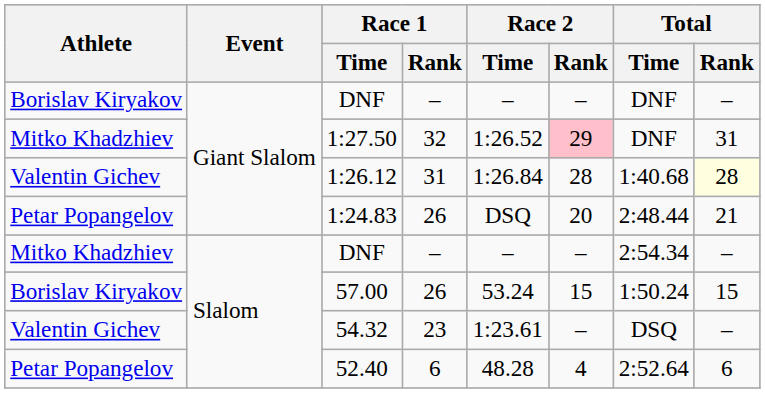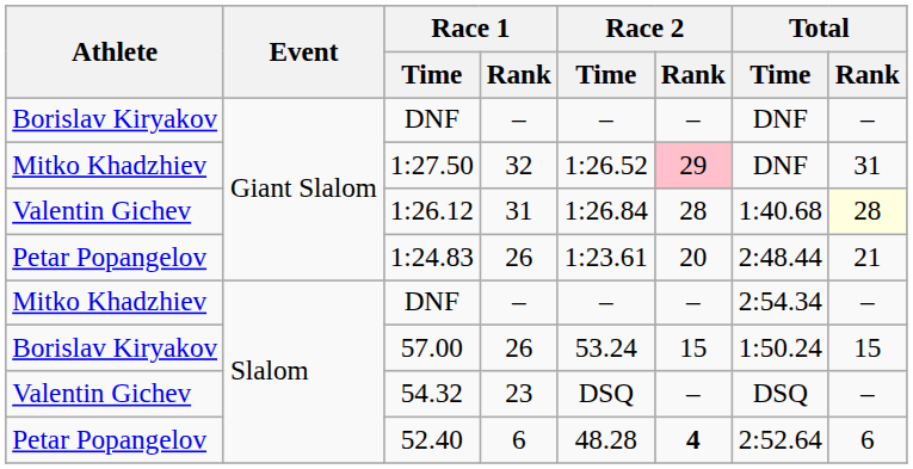 <table class="wikitable" style="font-size:90%">
 <tr>
 <th rowspan="2">Athlete</th>
 <th rowspan="2">Event</th>
 <th colspan="2">Race 1</th>
 <th colspan="2">Race 2</th>
 <th colspan="2">Total</th>
 </tr>
 <tr>
 <th>Time</th>
 <th>Rank</th>
 <th>Time</th>
 <th>Rank</th>
 <th>Time</th>
 <th>Rank</th>
 </tr>
 <tr>
 <td><a href='#'>Borislav Kiryakov</a></td>
 <td rowspan="4">Giant Slalom</td>
 <td align="center">DNF</td>
 <td align="center">–</td>
 <td align="center">–</td>
 <td align="center">–</td>
 <td align="center">DNF</td>
 <td align="center">–</td>
 </tr>
 <tr>
 <td><a href='#'>Mitko Khadzhiev</a></td>
 <td align="center">1:27.50</td>
 <td align="center">32</td>
 <td align="center">1:26.52</td>
 <td align="center" style="background: pink;">29</td>
 <td align="center">DNF</td>
 <td align="center">31</td>
 </tr>
 <tr>
 <td><a href='#'>Valentin Gichev</a></td>
 <td align="center">1:26.12</td>
 <td align="center">31</td>
 <td align="center">1:26.84</td>
 <td align="center">28</td>
 <td align="center">1:40.68</td>
 <td align="center" style="background: lightyellow;">28</td>
 </tr>
 <tr>
 <td><a href='#'>Petar Popangelov</a></td>
 <td align="center">1:24.83</td>
 <td align="center">26</td>
-<td align="center">DSQ</td>
+<td align="center">1:23.61</td>
 <td align="center">20</td>
 <td align="center">2:48.44</td>
 <td align="center">21</td>
 </tr>
 <tr>
 <td><a href='#'>Mitko Khadzhiev</a></td>
 <td rowspan="4">Slalom</td>
 <td align="center">DNF</td>
 <td align="center">–</td>
 <td align="center">–</td>
 <td align="center">–</td>
 <td align="center">2:54.34</td>
 <td align="center">–</td>
 </tr>
 <tr>
 <td><a href='#'>Borislav Kiryakov</a></td>
 <td align="center">57.00</td>
 <td align="center">26</td>
 <td align="center">53.24</td>
 <td align="center">15</td>
 <td align="center">1:50.24</td>
 <td align="center">15</td>
 </tr>
 <tr>
 <td><a href='#'>Valentin Gichev</a></td>
 <td align="center">54.32</td>
 <td align="center">23</td>
-<td align="center">1:23.61</td>
+<td align="center">DSQ</td>
 <td align="center">–</td>
 <td align="center">DSQ</td>
 <td align="center">–</td>
 </tr>
 <tr>
 <td><a href='#'>Petar Popangelov</a></td>
 <td align="center">52.40</td>
 <td align="center">6</td>
 <td align="center">48.28</td>
-<td align="center">4</td>
+<td align="center"><strong>4</strong></td>
 <td align="center">2:52.64</td>
 <td align="center">6</td>
 </tr>
 </table>
